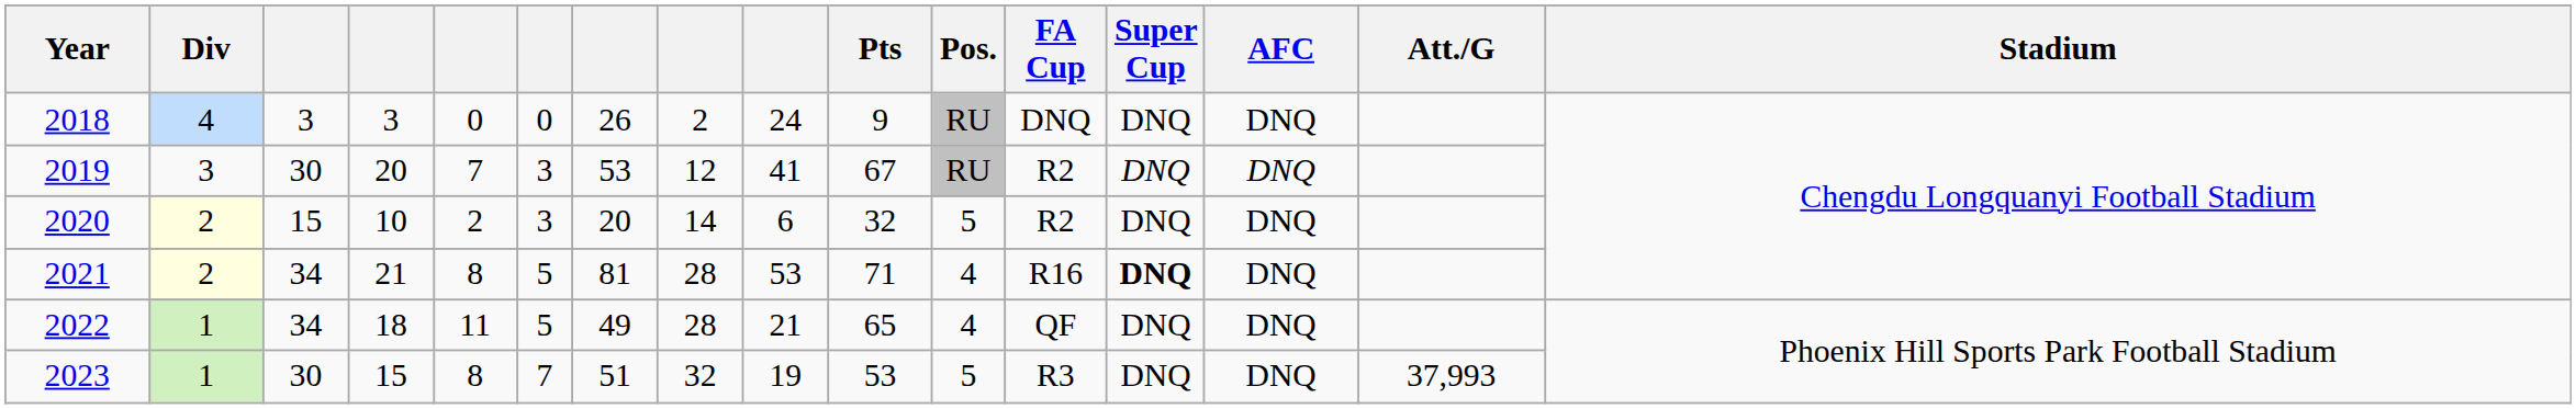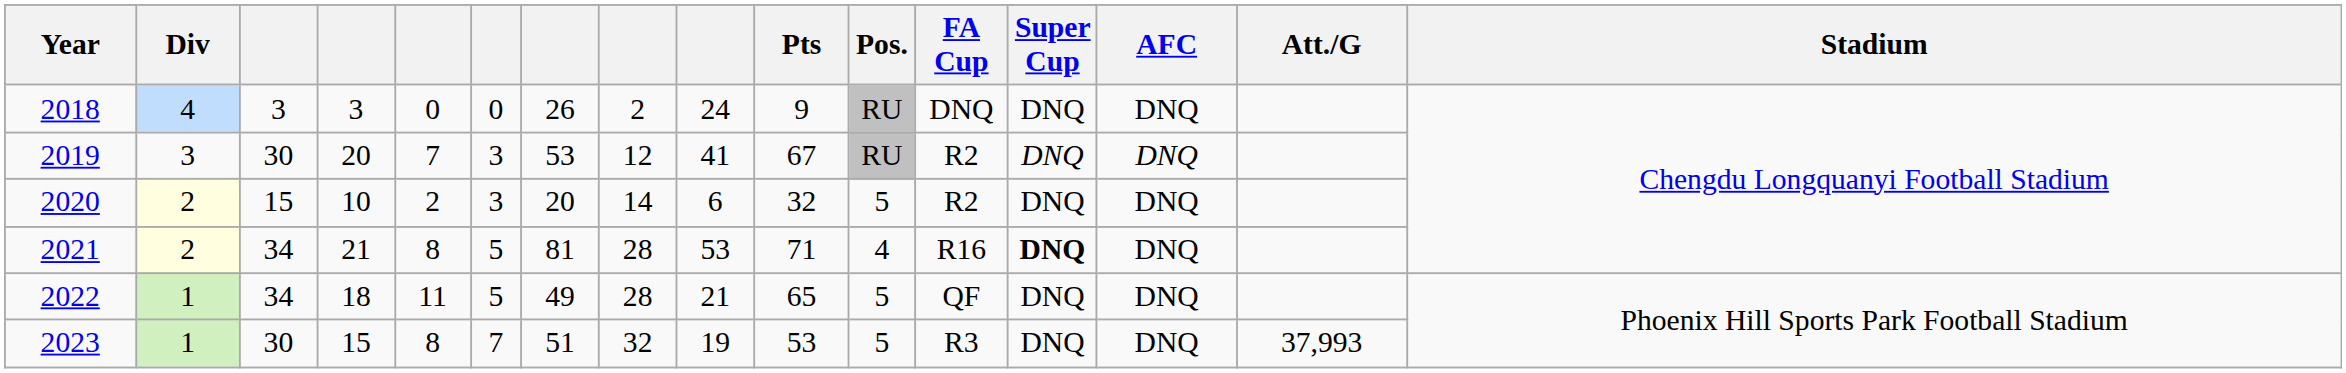 <table class="wikitable sortable" width=100% style=text-align:Center>
 <tr>
 <th>Year</th>
 <th>Div</th>
 <th></th>
 <th></th>
 <th></th>
 <th></th>
 <th></th>
 <th></th>
 <th></th>
 <th>Pts</th>
 <th width=2%>Pos.</th>
 <th width=4%><a href='#'>FA Cup</a></th>
 <th width=2%><a href='#'>Super Cup</a></th>
 <th><a href='#'>AFC</a></th>
 <th>Att./G</th>
 <th>Stadium</th>
 </tr>
 <tr>
 <td><a href='#'>2018</a></td>
 <td bgcolor="#c1ddfd">4</td>
 <td>3</td>
 <td>3</td>
 <td>0</td>
 <td>0</td>
 <td>26</td>
 <td>2</td>
 <td>24</td>
 <td>9</td>
 <td bgcolor=#C0C0C0>RU</td>
 <td>DNQ</td>
 <td>DNQ</td>
 <td>DNQ</td>
 <td></td>
 <td align=center rowspan=4><a href='#'>Chengdu Longquanyi Football Stadium</a></td>
 </tr>
 <tr>
 <td><a href='#'>2019</a></td>
 <td>3</td>
 <td>30</td>
 <td>20</td>
 <td>7</td>
 <td>3</td>
 <td>53</td>
 <td>12</td>
 <td>41</td>
 <td>67</td>
 <td bgcolor=#C0C0C0>RU</td>
 <td>R2</td>
 <td><em>DNQ</em></td>
 <td><em>DNQ</em></td>
 <td></td>
 </tr>
 <tr>
 <td><a href='#'>2020</a></td>
 <td bgcolor="#FFFFE0">2</td>
 <td>15</td>
 <td>10</td>
 <td>2</td>
 <td>3</td>
 <td>20</td>
 <td>14</td>
 <td>6</td>
 <td>32</td>
 <td>5</td>
 <td>R2</td>
 <td>DNQ</td>
 <td>DNQ</td>
 <td></td>
 </tr>
 <tr>
 <td><a href='#'>2021</a></td>
 <td bgcolor="#FFFFE0">2</td>
 <td>34</td>
 <td>21</td>
 <td>8</td>
 <td>5</td>
 <td>81</td>
 <td>28</td>
 <td>53</td>
 <td>71</td>
 <td>4</td>
 <td>R16</td>
 <td><strong>DNQ</strong></td>
 <td>DNQ</td>
 <td></td>
 </tr>
 <tr>
 <td><a href='#'>2022</a></td>
 <td bgcolor="#D0F0C0">1</td>
 <td>34</td>
 <td>18</td>
 <td>11</td>
 <td>5</td>
 <td>49</td>
 <td>28</td>
 <td>21</td>
 <td>65</td>
-<td>4</td>
+<td>5</td>
 <td>QF</td>
 <td>DNQ</td>
 <td>DNQ</td>
 <td></td>
 <td align=center rowspan=2>Phoenix Hill Sports Park Football Stadium</td>
 </tr>
 <tr>
 <td><a href='#'>2023</a></td>
 <td bgcolor="#D0F0C0">1</td>
 <td>30</td>
 <td>15</td>
 <td>8</td>
 <td>7</td>
 <td>51</td>
 <td>32</td>
 <td>19</td>
 <td>53</td>
 <td>5</td>
 <td>R3</td>
 <td>DNQ</td>
 <td>DNQ</td>
 <td>37,993</td>
 </tr>
 </table>
